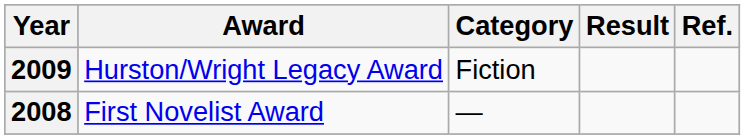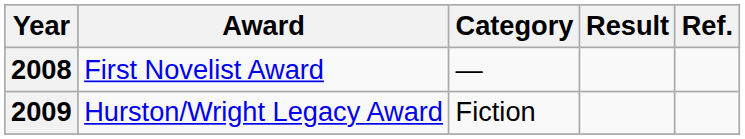 <table class="wikitable sortable">
 <tr>
 <th>Year</th>
 <th>Award</th>
 <th>Category</th>
 <th>Result</th>
 <th>Ref.</th>
 </tr>
 <tr>
+<th>2008</th>
+<td><a href='#'>First Novelist Award</a></td>
+<td>—</td>
+<td></td>
+<td></td>
+</tr>
+<tr>
 <th>2009</th>
 <td><a href='#'>Hurston/Wright Legacy Award</a></td>
 <td>Fiction</td>
 <td></td>
 <td></td>
 </tr>
-<tr>
-<th>2008</th>
-<td><a href='#'>First Novelist Award</a></td>
-<td>—</td>
-<td></td>
-<td></td>
-</tr>
 </table>
